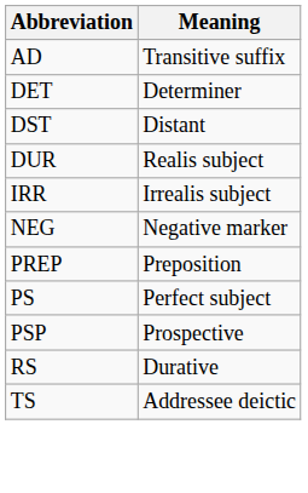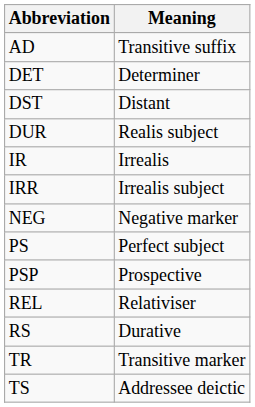 <table class="wikitable">
 <tr>
 <th>Abbreviation</th>
 <th>Meaning</th>
 </tr>
 <tr>
 <td>AD</td>
 <td>Transitive suffix</td>
 </tr>
 <tr>
 <td>DET</td>
 <td>Determiner</td>
 </tr>
 <tr>
 <td>DST</td>
 <td>Distant</td>
 </tr>
 <tr>
 <td>DUR</td>
 <td>Realis subject</td>
 </tr>
 <tr>
+<td>IR</td>
+<td>Irrealis</td>
+</tr>
+<tr>
 <td>IRR</td>
 <td>Irrealis subject</td>
 </tr>
 <tr>
 <td>NEG</td>
 <td>Negative marker</td>
-</tr>
-<tr>
-<td>PREP</td>
-<td>Preposition</td>
 </tr>
 <tr>
 <td>PS</td>
 <td>Perfect subject</td>
 </tr>
 <tr>
 <td>PSP</td>
 <td>Prospective</td>
 </tr>
 <tr>
+<td>REL</td>
+<td>Relativiser</td>
+</tr>
+<tr>
 <td>RS</td>
 <td>Durative</td>
+</tr>
+<tr>
+<td>TR</td>
+<td>Transitive marker</td>
 </tr>
 <tr>
 <td>TS</td>
 <td>Addressee deictic</td>
 </tr>
 </table>
